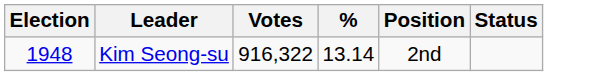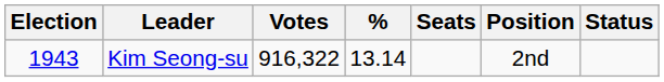 <table class="wikitable" style="text-align:center">
 <tr>
 <th>Election</th>
 <th>Leader</th>
 <th>Votes</th>
 <th>%</th>
+<th>Seats</th>
 <th>Position</th>
 <th>Status</th>
 </tr>
 <tr>
-<td><a href='#'>1948</a></td>
+<td><a href='#'>1943</a></td>
 <td><a href='#'>Kim Seong-su</a></td>
 <td>916,322</td>
 <td>13.14</td>
+<td></td>
 <td>2nd</td>
 <td></td>
 </tr>
 </table>
